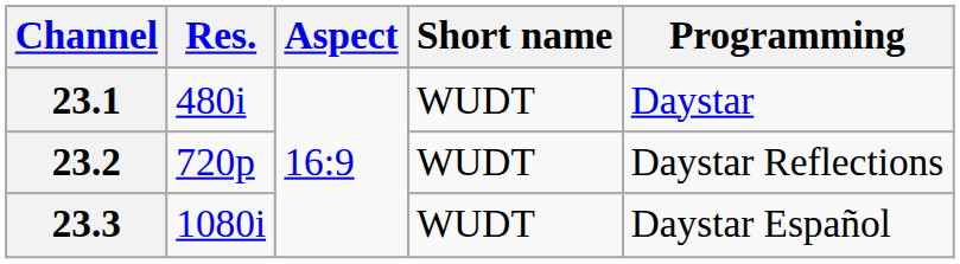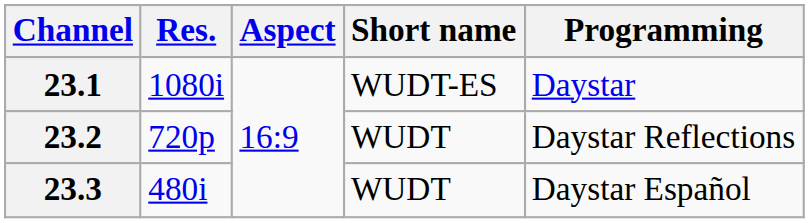 <table class="wikitable">
 <tr>
 <th><a href='#'>Channel</a></th>
 <th><a href='#'>Res.</a></th>
 <th><a href='#'>Aspect</a></th>
 <th>Short name</th>
 <th>Programming</th>
 </tr>
 <tr>
 <th scope = "row">23.1</th>
-<td><a href='#'>480i</a></td>
+<td><a href='#'>1080i</a></td>
 <td rowspan=3><a href='#'>16:9</a></td>
-<td>WUDT</td>
+<td>WUDT-ES</td>
 <td><a href='#'>Daystar</a></td>
 </tr>
 <tr>
 <th scope = "row">23.2</th>
 <td><a href='#'>720p</a></td>
 <td>WUDT</td>
 <td>Daystar Reflections</td>
 </tr>
 <tr>
 <th scope = "row">23.3</th>
-<td><a href='#'>1080i</a></td>
+<td><a href='#'>480i</a></td>
 <td>WUDT</td>
 <td>Daystar Español</td>
 </tr>
 </table>
